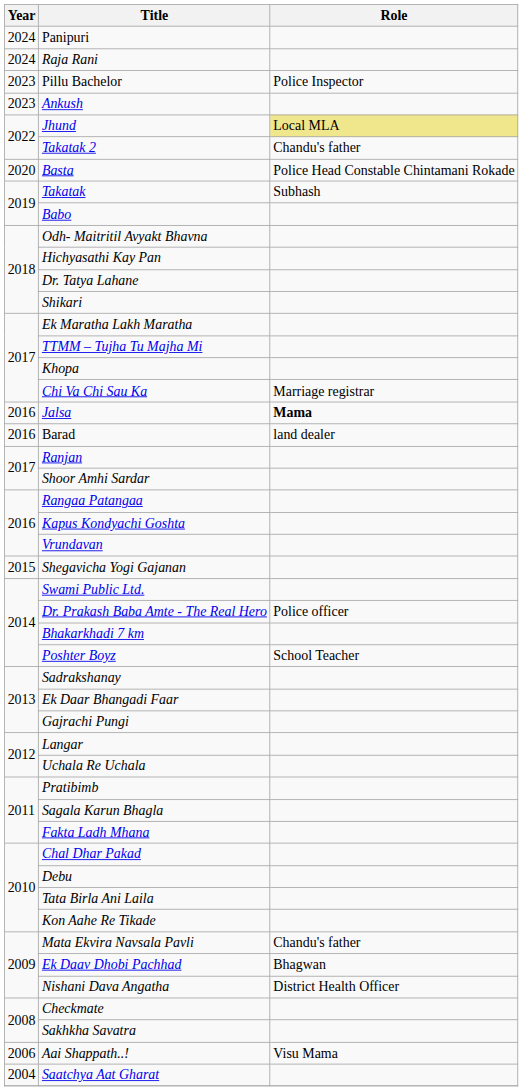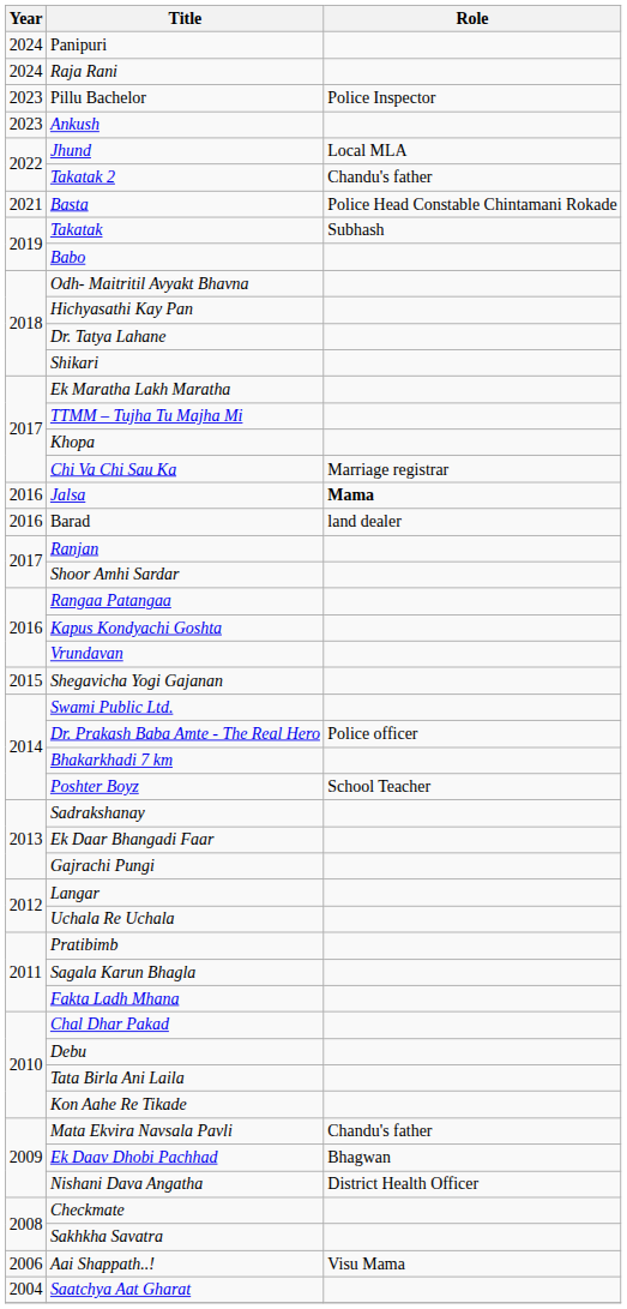 <table class="wikitable sortable">
 <tr>
 <th>Year</th>
 <th>Title</th>
 <th>Role</th>
 </tr>
 <tr>
 <td>2024</td>
 <td>Panipuri</td>
 <td></td>
 </tr>
 <tr>
 <td>2024</td>
 <td><em>Raja Rani</em></td>
 <td></td>
 </tr>
 <tr>
 <td>2023</td>
 <td>Pillu Bachelor</td>
 <td>Police Inspector</td>
 </tr>
 <tr>
 <td>2023</td>
 <td><em><a href='#'>Ankush</a></em></td>
 <td></td>
 </tr>
 <tr>
 <td rowspan=2>2022</td>
 <td><a href='#'><em>Jhund</em></a></td>
-<td style="background: khaki;">Local MLA</td>
+<td>Local MLA</td>
 </tr>
 <tr>
 <td><em><a href='#'>Takatak 2</a></em></td>
 <td>Chandu's father</td>
 </tr>
 <tr>
-<td>2020</td>
+<td>2021</td>
 <td><em><a href='#'>Basta</a></em></td>
 <td>Police Head Constable Chintamani Rokade</td>
 </tr>
 <tr>
 <td rowspan="2">2019</td>
 <td><em><a href='#'>Takatak</a></em></td>
 <td>Subhash</td>
 </tr>
 <tr>
 <td><em><a href='#'>Babo</a></em></td>
 <td></td>
 </tr>
 <tr>
 <td rowspan="4">2018</td>
 <td><em>Odh- Maitritil Avyakt Bhavna</em></td>
 <td></td>
 </tr>
 <tr>
 <td><em>Hichyasathi Kay Pan</em></td>
 <td></td>
 </tr>
 <tr>
 <td><em>Dr. Tatya Lahane</em></td>
 <td></td>
 </tr>
 <tr>
 <td><em>Shikari</em></td>
 <td></td>
 </tr>
 <tr>
 <td rowspan="4">2017</td>
 <td><em>Ek Maratha Lakh Maratha</em></td>
 <td></td>
 </tr>
 <tr>
 <td><em><a href='#'>TTMM – Tujha Tu Majha Mi</a></em></td>
 <td></td>
 </tr>
 <tr>
 <td><em>Khopa</em></td>
 <td></td>
 </tr>
 <tr>
 <td><em><a href='#'>Chi Va Chi Sau Ka</a></em></td>
 <td>Marriage registrar</td>
 </tr>
 <tr>
 <td>2016</td>
 <td><em><a href='#'>Jalsa</a></em></td>
 <td><strong>Mama</strong></td>
 </tr>
 <tr>
 <td>2016</td>
 <td>Barad</td>
 <td>land dealer</td>
 </tr>
 <tr>
 <td rowspan="2">2017</td>
 <td><em><a href='#'>Ranjan</a></em></td>
 <td></td>
 </tr>
 <tr>
 <td><em>Shoor Amhi Sardar</em></td>
 <td></td>
 </tr>
 <tr>
 <td rowspan="3">2016</td>
 <td><em><a href='#'>Rangaa Patangaa</a></em></td>
 <td></td>
 </tr>
 <tr>
 <td><em><a href='#'>Kapus Kondyachi Goshta</a></em></td>
 <td></td>
 </tr>
 <tr>
 <td><em><a href='#'>Vrundavan</a></em></td>
 <td></td>
 </tr>
 <tr>
 <td>2015</td>
 <td><em>Shegavicha Yogi Gajanan</em></td>
 <td></td>
 </tr>
 <tr>
 <td rowspan="4">2014</td>
 <td><em><a href='#'>Swami Public Ltd.</a></em></td>
 <td></td>
 </tr>
 <tr>
 <td><em><a href='#'>Dr. Prakash Baba Amte - The Real Hero</a></em></td>
 <td>Police officer</td>
 </tr>
 <tr>
 <td><em><a href='#'>Bhakarkhadi 7 km</a></em></td>
 <td></td>
 </tr>
 <tr>
 <td><em><a href='#'>Poshter Boyz</a></em></td>
 <td>School Teacher</td>
 </tr>
 <tr>
 <td rowspan="3">2013</td>
 <td><em>Sadrakshanay</em></td>
 <td></td>
 </tr>
 <tr>
 <td><em>Ek Daar Bhangadi Faar</em></td>
 <td></td>
 </tr>
 <tr>
 <td><em>Gajrachi Pungi</em></td>
 <td></td>
 </tr>
 <tr>
 <td rowspan="2">2012</td>
 <td><em>Langar</em></td>
 <td></td>
 </tr>
 <tr>
 <td><em>Uchala Re Uchala</em></td>
 <td></td>
 </tr>
 <tr>
 <td rowspan="3">2011</td>
 <td><em>Pratibimb</em></td>
 <td></td>
 </tr>
 <tr>
 <td><em>Sagala Karun Bhagla</em></td>
 <td></td>
 </tr>
 <tr>
 <td><em><a href='#'>Fakta Ladh Mhana</a></em></td>
 <td></td>
 </tr>
 <tr>
 <td rowspan="4">2010</td>
 <td><em><a href='#'>Chal Dhar Pakad</a></em></td>
 <td></td>
 </tr>
 <tr>
 <td><em>Debu</em></td>
 <td></td>
 </tr>
 <tr>
 <td><em>Tata Birla Ani Laila</em></td>
 <td></td>
 </tr>
 <tr>
 <td><em>Kon Aahe Re Tikade</em></td>
 <td></td>
 </tr>
 <tr>
 <td rowspan="3">2009</td>
 <td><em>Mata Ekvira Navsala Pavli</em></td>
 <td>Chandu's father</td>
 </tr>
 <tr>
 <td><em><a href='#'>Ek Daav Dhobi Pachhad</a></em></td>
 <td>Bhagwan</td>
 </tr>
 <tr>
 <td><em>Nishani Dava Angatha</em></td>
 <td>District Health Officer</td>
 </tr>
 <tr>
 <td rowspan="2">2008</td>
 <td><em>Checkmate</em></td>
 <td></td>
 </tr>
 <tr>
 <td><em>Sakhkha Savatra</em></td>
 <td></td>
 </tr>
 <tr>
 <td>2006</td>
 <td><em>Aai Shappath..!</em></td>
 <td>Visu Mama</td>
 </tr>
 <tr>
 <td>2004</td>
 <td><em><a href='#'>Saatchya Aat Gharat</a></em></td>
 <td></td>
 </tr>
 <tr>
 </tr>
 </table>
